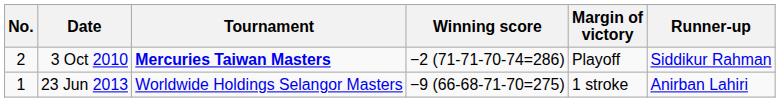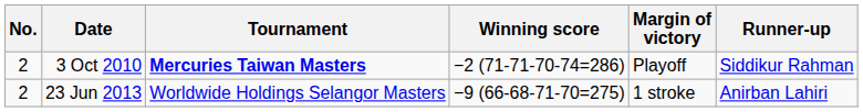 <table class="wikitable" style="font-size:95%;">
 <tr>
 <th>No.</th>
 <th>Date</th>
 <th>Tournament</th>
 <th>Winning score</th>
 <th>Margin of<br>victory</th>
 <th>Runner-up</th>
 </tr>
 <tr>
 <td align=center>2</td>
 <td align=right>3 Oct <a href='#'>2010</a></td>
 <td><strong><a href='#'>Mercuries Taiwan Masters</a></strong></td>
 <td>−2 (71-71-70-74=286)</td>
 <td>Playoff</td>
 <td> <a href='#'>Siddikur Rahman</a></td>
 </tr>
 <tr>
-<td align=center>1</td>
+<td align=center>2</td>
 <td align=right>23 Jun <a href='#'>2013</a></td>
 <td><a href='#'>Worldwide Holdings Selangor Masters</a></td>
 <td>−9 (66-68-71-70=275)</td>
 <td>1 stroke</td>
 <td> <a href='#'>Anirban Lahiri</a></td>
 </tr>
 </table>
